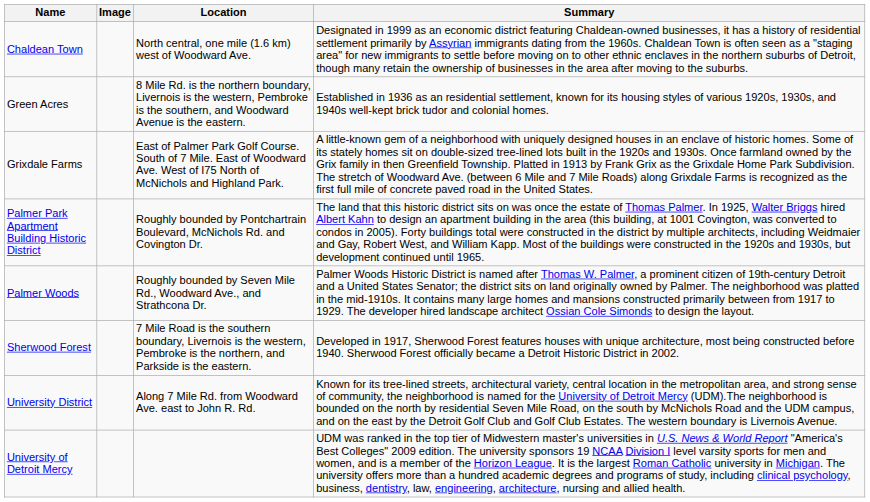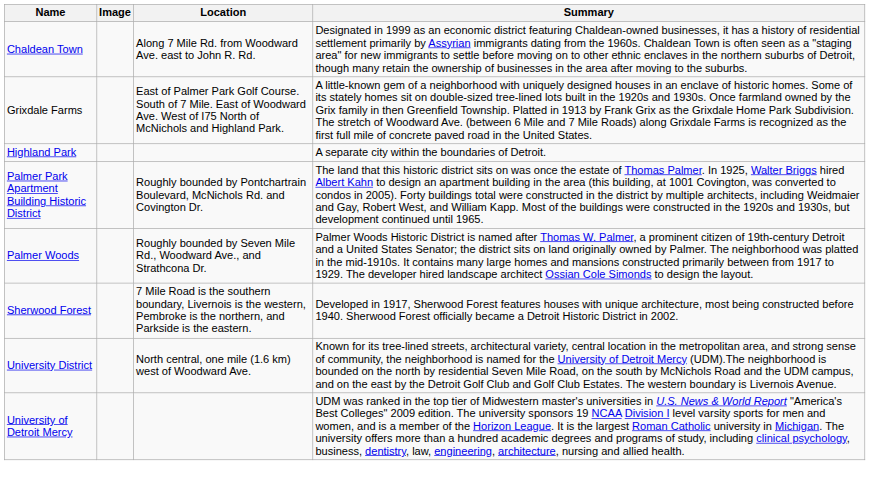 <table class="wikitable sortable">
 <tr>
 <th style="background:light gray; color:black">Name</th>
 <th class="unsortable" style="background:light gray; color:black">Image</th>
 <th class="unsortable" style="background:light gray; color:black">Location</th>
 <th class="unsortable" style="background:light gray; color:black">Summary</th>
 </tr>
 <tr>
 <td><a href='#'>Chaldean Town</a></td>
 <td></td>
-<td>North central, one mile (1.6 km) west of Woodward Ave.</td>
+<td>Along 7 Mile Rd. from Woodward Ave. east to John R. Rd.</td>
 <td>Designated in 1999 as an economic district featuring Chaldean-owned businesses, it has a history of residential settlement primarily by <a href='#'>Assyrian</a> immigrants dating from the 1960s. Chaldean Town is often seen as a "staging area" for new immigrants to settle before moving on to other ethnic enclaves in the northern suburbs of Detroit, though many retain the ownership of businesses in the area after moving to the suburbs.</td>
-</tr>
-<tr>
-<td>Green Acres</td>
-<td></td>
-<td>8 Mile Rd. is the northern boundary, Livernois is the western, Pembroke is the southern, and Woodward Avenue is the eastern.</td>
-<td>Established in 1936 as an residential settlement, known for its housing styles of various 1920s, 1930s, and 1940s well-kept brick tudor and colonial homes.</td>
 </tr>
 <tr>
 <td>Grixdale Farms</td>
 <td></td>
 <td>East of Palmer Park Golf Course. South of 7 Mile. East of Woodward Ave. West of I75 North of McNichols and Highland Park.</td>
 <td>A little-known gem of a neighborhood with uniquely designed houses in an enclave of historic homes. Some of its stately homes sit on double-sized tree-lined lots built in the 1920s and 1930s. Once farmland owned by the Grix family in then Greenfield Township. Platted in 1913 by Frank Grix as the Grixdale Home Park Subdivision. The stretch of Woodward Ave. (between 6 Mile and 7 Mile Roads) along Grixdale Farms is recognized as the first full mile of concrete paved road in the United States.</td>
+</tr>
+<tr>
+<td><a href='#'>Highland Park</a></td>
+<td></td>
+<td><small></small></td>
+<td>A separate city within the boundaries of Detroit.</td>
 </tr>
 <tr>
 <td><a href='#'>Palmer Park Apartment Building Historic District</a></td>
 <td></td>
 <td>Roughly bounded by Pontchartrain Boulevard, McNichols Rd. and Covington Dr.<br><small></small></td>
 <td>The land that this historic district sits on was once the estate of <a href='#'>Thomas Palmer</a>. In 1925, <a href='#'>Walter Briggs</a> hired <a href='#'>Albert Kahn</a> to design an apartment building in the area (this building, at 1001 Covington, was converted to condos in 2005). Forty buildings total were constructed in the district by multiple architects, including Weidmaier and Gay, Robert West, and William Kapp. Most of the buildings were constructed in the 1920s and 1930s, but development continued until 1965.</td>
 </tr>
 <tr>
 <td><a href='#'>Palmer Woods</a></td>
 <td></td>
 <td>Roughly bounded by Seven Mile Rd., Woodward Ave., and Strathcona Dr.<br><small></small></td>
 <td>Palmer Woods Historic District is named after <a href='#'>Thomas W. Palmer</a>, a prominent citizen of 19th-century Detroit and a United States Senator; the district sits on land originally owned by Palmer. The neighborhood was platted in the mid-1910s. It contains many large homes and mansions constructed primarily between from 1917 to 1929. The developer hired landscape architect <a href='#'>Ossian Cole Simonds</a> to design the layout.</td>
 </tr>
 <tr>
 <td><a href='#'>Sherwood Forest</a></td>
 <td></td>
 <td>7 Mile Road is the southern boundary, Livernois is the western, Pembroke is the northern, and Parkside is the eastern.</td>
 <td>Developed in 1917, Sherwood Forest features houses with unique architecture, most being constructed before 1940. Sherwood Forest officially became a Detroit Historic District in 2002.</td>
 </tr>
 <tr>
 <td><a href='#'>University District</a></td>
 <td></td>
-<td>Along 7 Mile Rd. from Woodward Ave. east to John R. Rd.</td>
+<td>North central, one mile (1.6 km) west of Woodward Ave.</td>
 <td>Known for its tree-lined streets, architectural variety, central location in the metropolitan area, and strong sense of community, the neighborhood is named for the <a href='#'>University of Detroit Mercy</a> (UDM).The neighborhood is bounded on the north by residential Seven Mile Road, on the south by McNichols Road and the UDM campus, and on the east by the Detroit Golf Club and Golf Club Estates. The western boundary is Livernois Avenue.</td>
 </tr>
 <tr>
 <td><a href='#'>University of Detroit Mercy</a></td>
 <td></td>
 <td></td>
 <td>UDM was ranked in the top tier of Midwestern master's universities in <em><a href='#'>U.S. News & World Report</a></em> "America's Best Colleges" 2009 edition. The university sponsors 19 <a href='#'>NCAA</a> <a href='#'>Division I</a> level varsity sports for men and women, and is a member of the <a href='#'>Horizon League</a>. It is the largest <a href='#'>Roman Catholic</a> university in <a href='#'>Michigan</a>. The university offers more than a hundred academic degrees and programs of study, including <a href='#'>clinical psychology</a>, business, <a href='#'>dentistry</a>, law, <a href='#'>engineering</a>, <a href='#'>architecture</a>, nursing and allied health.</td>
 </tr>
 </table>
